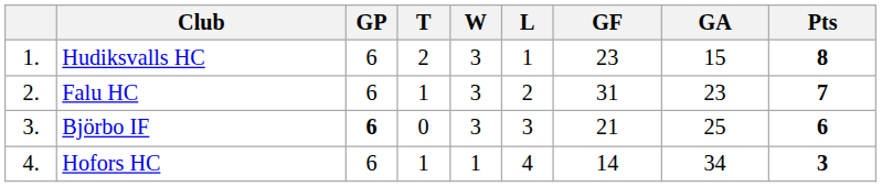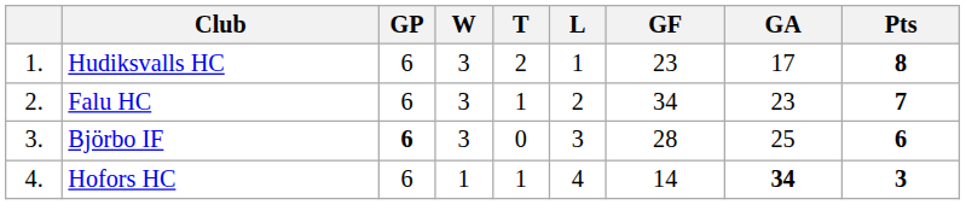 <table class="wikitable">
 <tr>
 <th width="30"></th>
 <th width="200">Club</th>
 <th width="30">GP</th>
+<th width="30">W</th>
 <th width="30">T</th>
-<th width="30">W</th>
 <th width="30">L</th>
 <th width="70">GF</th>
 <th width="70">GA</th>
 <th width="70">Pts</th>
 </tr>
 <tr bgcolor="#FFFFFF" align="center">
 <td>1.</td>
 <td align="left"><a href='#'>Hudiksvalls HC</a></td>
 <td>6</td>
+<td>3</td>
 <td>2</td>
-<td>3</td>
 <td>1</td>
 <td>23</td>
-<td>15</td>
+<td>17</td>
 <td><strong>8</strong></td>
 </tr>
 <tr bgcolor="#FFFFFF" align="center">
 <td>2.</td>
 <td align="left"><a href='#'>Falu HC</a></td>
 <td>6</td>
+<td>3</td>
 <td>1</td>
-<td>3</td>
 <td>2</td>
-<td>31</td>
+<td>34</td>
 <td>23</td>
 <td><strong>7</strong></td>
 </tr>
 <tr bgcolor="#FFFFFF" align="center">
 <td>3.</td>
 <td align="left"><a href='#'>Björbo IF</a></td>
 <td><strong>6</strong></td>
+<td>3</td>
 <td>0</td>
 <td>3</td>
-<td>3</td>
-<td>21</td>
+<td>28</td>
 <td>25</td>
 <td><strong>6</strong></td>
 </tr>
 <tr bgcolor="#FFFFFF" align="center">
 <td>4.</td>
 <td align="left"><a href='#'>Hofors HC</a></td>
 <td>6</td>
 <td>1</td>
 <td>1</td>
 <td>4</td>
 <td>14</td>
-<td>34</td>
+<td><strong>34</strong></td>
 <td><strong>3</strong></td>
 </tr>
 </table>
